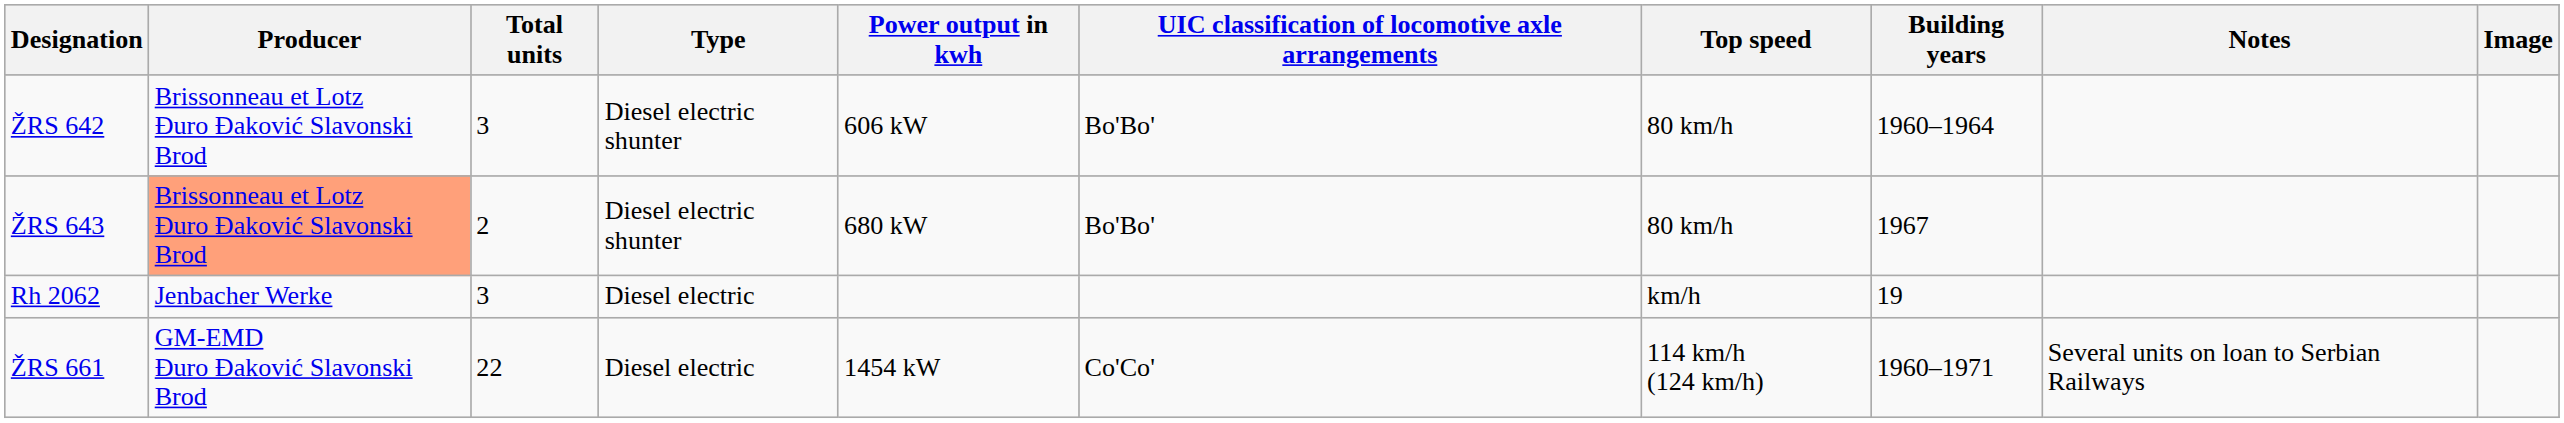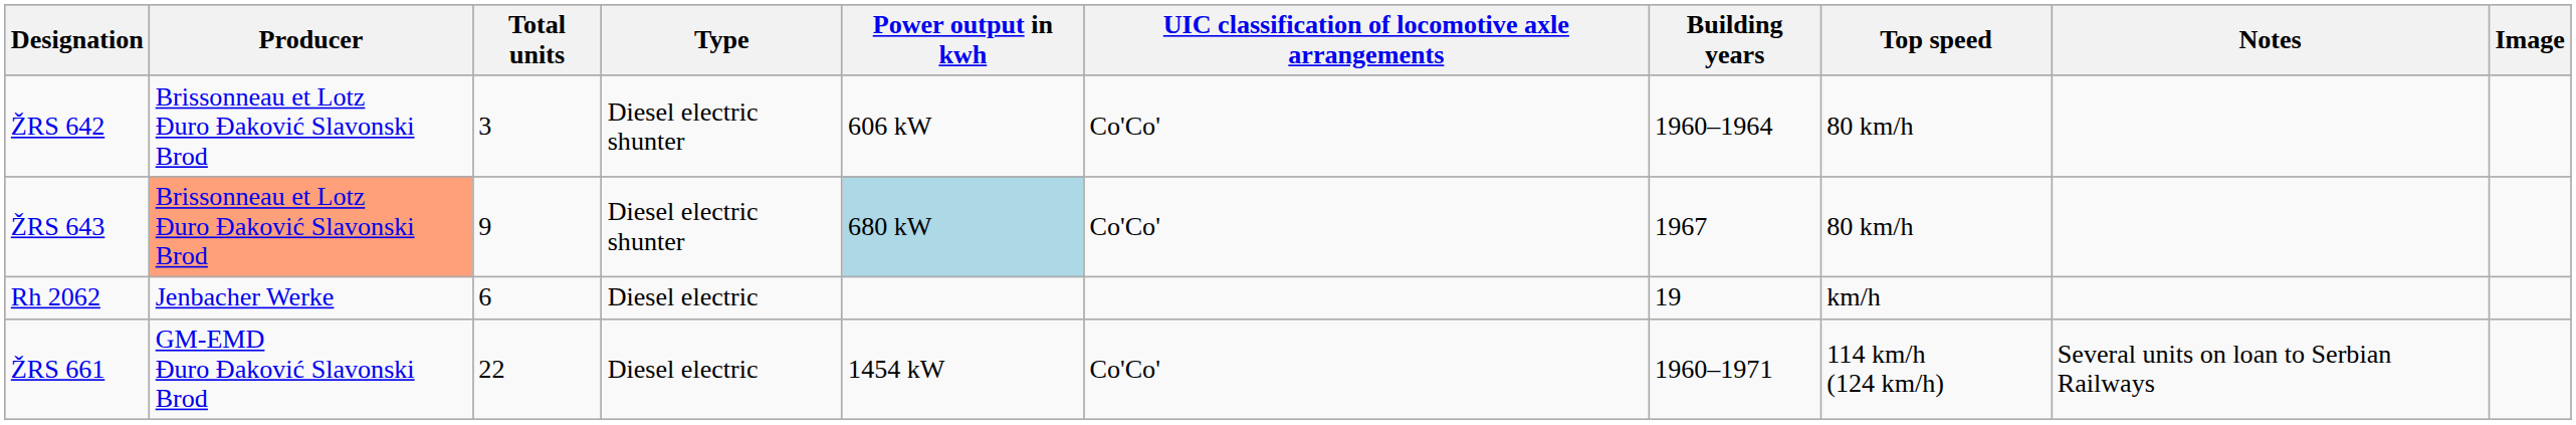 <table class="wikitable sortable">
 <tr>
 <th>Designation</th>
 <th>Producer</th>
 <th>Total units</th>
 <th>Type</th>
 <th><a href='#'>Power output</a> in <a href='#'>kwh</a></th>
 <th><a href='#'>UIC classification of locomotive axle arrangements</a></th>
+<th>Building years</th>
 <th>Top speed</th>
-<th>Building years</th>
 <th class="unsortable">Notes</th>
 <th class="unsortable">Image</th>
 </tr>
 <tr>
 <td><a href='#'>ŽRS 642</a></td>
 <td><a href='#'>Brissonneau et Lotz</a><br><a href='#'>Đuro Đaković Slavonski Brod</a></td>
 <td>3</td>
 <td>Diesel electric shunter</td>
 <td>606 kW</td>
-<td>Bo'Bo'</td>
+<td>Co'Co'</td>
+<td>1960–1964</td>
 <td>80 km/h</td>
-<td>1960–1964</td>
 <td></td>
 <td></td>
 </tr>
 <tr>
 <td><a href='#'>ŽRS 643</a></td>
 <td style="background: lightsalmon;"><a href='#'>Brissonneau et Lotz</a><br><a href='#'>Đuro Đaković Slavonski Brod</a></td>
-<td>2</td>
+<td>9</td>
 <td>Diesel electric shunter</td>
-<td>680 kW</td>
-<td>Bo'Bo'</td>
+<td style="background: lightblue;">680 kW</td>
+<td>Co'Co'</td>
+<td>1967</td>
 <td>80 km/h</td>
-<td>1967</td>
 <td></td>
 <td></td>
 </tr>
 <tr>
 <td><a href='#'>Rh 2062</a></td>
 <td><a href='#'>Jenbacher Werke</a></td>
-<td>3</td>
+<td>6</td>
 <td>Diesel electric</td>
 <td></td>
 <td></td>
+<td>19</td>
 <td>km/h</td>
-<td>19</td>
 <td></td>
 <td></td>
 </tr>
 <tr>
 <td><a href='#'>ŽRS 661</a></td>
 <td><a href='#'>GM-EMD</a><br><a href='#'>Đuro Đaković Slavonski Brod</a></td>
 <td>22</td>
 <td>Diesel electric</td>
 <td>1454 kW</td>
 <td>Co'Co'</td>
+<td>1960–1971</td>
 <td>114 km/h (124 km/h)</td>
-<td>1960–1971</td>
 <td>Several units on loan to Serbian Railways</td>
 <td></td>
 </tr>
 </table>
